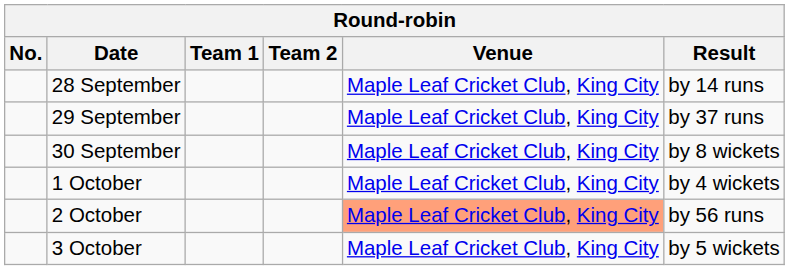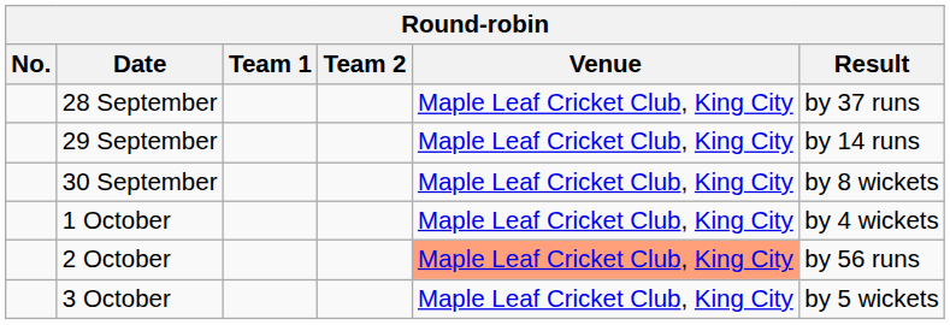 <table class="wikitable">
 <tr>
 <th colspan="6">Round-robin</th>
 </tr>
 <tr>
 <th>No.</th>
 <th>Date</th>
 <th>Team 1</th>
 <th>Team 2</th>
 <th>Venue</th>
 <th>Result</th>
 </tr>
 <tr>
 <td></td>
 <td>28 September</td>
 <td></td>
 <td></td>
 <td><a href='#'>Maple Leaf Cricket Club</a>, <a href='#'>King City</a></td>
-<td> by 14 runs</td>
+<td> by 37 runs</td>
 </tr>
 <tr>
 <td></td>
 <td>29 September</td>
 <td></td>
 <td></td>
 <td><a href='#'>Maple Leaf Cricket Club</a>, <a href='#'>King City</a></td>
-<td> by 37 runs</td>
+<td> by 14 runs</td>
 </tr>
 <tr>
 <td></td>
 <td>30 September</td>
 <td></td>
 <td></td>
 <td><a href='#'>Maple Leaf Cricket Club</a>, <a href='#'>King City</a></td>
 <td> by 8 wickets</td>
 </tr>
 <tr>
 <td></td>
 <td>1 October</td>
 <td></td>
 <td></td>
 <td><a href='#'>Maple Leaf Cricket Club</a>, <a href='#'>King City</a></td>
 <td> by 4 wickets</td>
 </tr>
 <tr>
 <td></td>
 <td>2 October</td>
 <td></td>
 <td></td>
 <td style="background: lightsalmon;"><a href='#'>Maple Leaf Cricket Club</a>, <a href='#'>King City</a></td>
 <td> by 56 runs</td>
 </tr>
 <tr>
 <td></td>
 <td>3 October</td>
 <td></td>
 <td></td>
 <td><a href='#'>Maple Leaf Cricket Club</a>, <a href='#'>King City</a></td>
 <td> by 5 wickets</td>
 </tr>
 </table>
